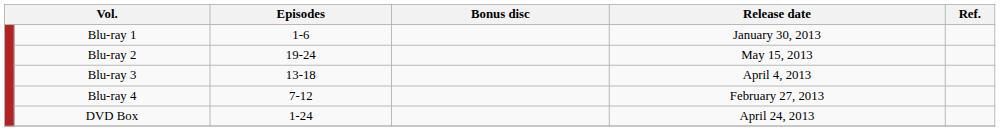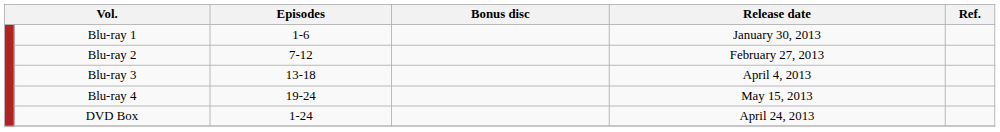 <table class="wikitable" style="text-align: center; width: 98%;">
 <tr>
 <th colspan="2">Vol.</th>
 <th>Episodes</th>
 <th>Bonus disc</th>
 <th>Release date</th>
 <th width="5%">Ref.</th>
 </tr>
 <tr>
 <td rowspan="10" width="1%" style="background: FireBrick;"></td>
 <td>Blu-ray 1</td>
 <td>1-6</td>
 <td></td>
 <td>January 30, 2013</td>
 <td></td>
 </tr>
 <tr>
 <td>Blu-ray 2</td>
-<td>19-24</td>
+<td>7-12</td>
 <td></td>
-<td>May 15, 2013</td>
+<td>February 27, 2013</td>
 <td></td>
 </tr>
 <tr>
 <td>Blu-ray 3</td>
 <td>13-18</td>
 <td></td>
 <td>April 4, 2013</td>
 <td></td>
 </tr>
 <tr>
 <td>Blu-ray 4</td>
-<td>7-12</td>
+<td>19-24</td>
 <td></td>
-<td>February 27, 2013</td>
+<td>May 15, 2013</td>
 <td></td>
 </tr>
 <tr>
 <td>DVD Box</td>
 <td>1-24</td>
 <td></td>
 <td>April 24, 2013</td>
 <td></td>
 </tr>
 <tr>
 </tr>
 </table>
